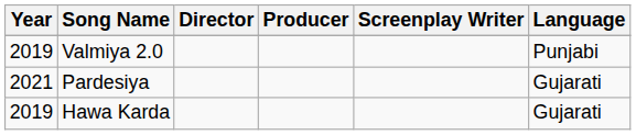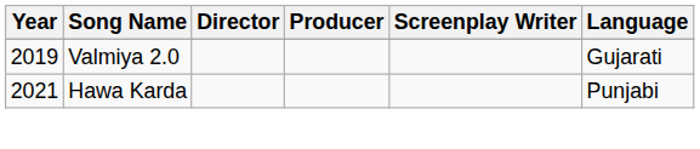 <table class="wikitable">
 <tr>
 <th>Year</th>
 <th>Song Name</th>
 <th>Director</th>
 <th>Producer</th>
 <th>Screenplay Writer</th>
 <th>Language</th>
 </tr>
 <tr>
 </tr>
 <tr>
 <td>2019</td>
 <td>Valmiya 2.0</td>
 <td></td>
 <td></td>
 <td></td>
-<td>Punjabi</td>
+<td>Gujarati</td>
 </tr>
 <tr>
 <td>2021</td>
-<td>Pardesiya</td>
-<td></td>
-<td></td>
-<td></td>
-<td>Gujarati</td>
-</tr>
-<tr>
-<td>2019</td>
 <td>Hawa Karda</td>
 <td></td>
 <td></td>
 <td></td>
-<td>Gujarati</td>
+<td>Punjabi</td>
 </tr>
 </table>
